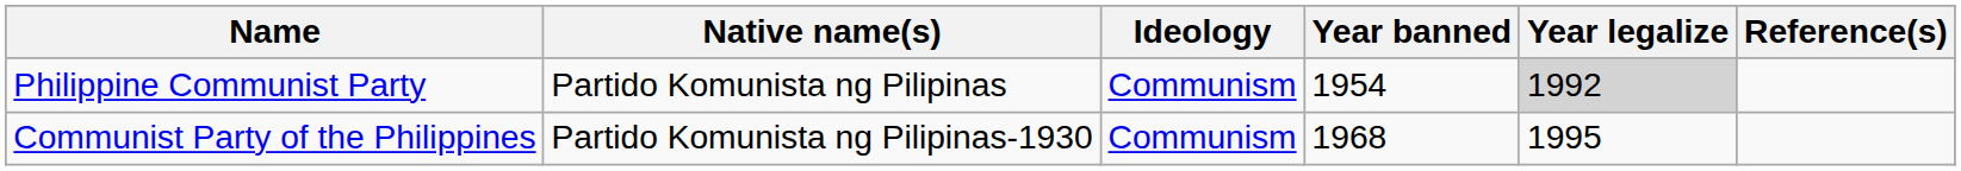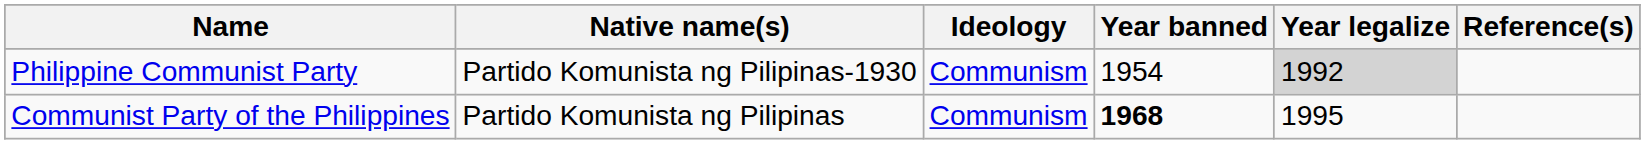 <table class="wikitable sortable">
 <tr>
 <th>Name</th>
 <th>Native name(s)</th>
 <th>Ideology</th>
 <th>Year banned</th>
 <th>Year legalize</th>
 <th>Reference(s)</th>
 </tr>
 <tr>
 <td><a href='#'>Philippine Communist Party</a></td>
-<td>Partido Komunista ng Pilipinas</td>
+<td>Partido Komunista ng Pilipinas-1930</td>
 <td><a href='#'>Communism</a></td>
 <td>1954</td>
 <td style="background: lightgrey;">1992</td>
 <td></td>
 </tr>
 <tr>
 <td><a href='#'>Communist Party of the Philippines</a></td>
-<td>Partido Komunista ng Pilipinas-1930</td>
+<td>Partido Komunista ng Pilipinas</td>
 <td><a href='#'>Communism</a></td>
-<td>1968</td>
+<td><strong>1968</strong></td>
 <td>1995</td>
 <td></td>
 </tr>
 </table>
